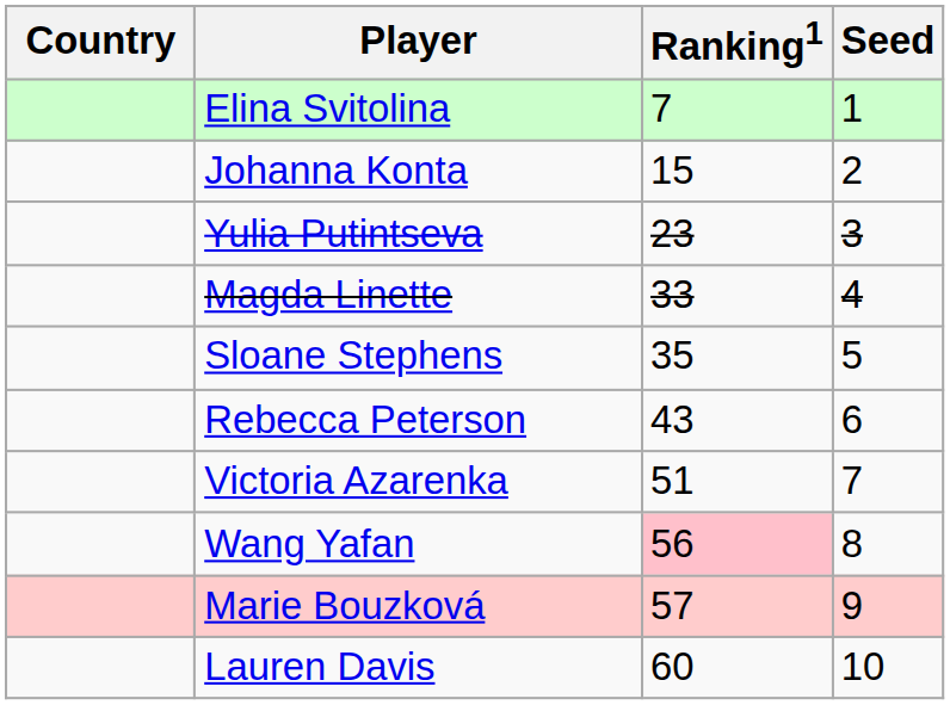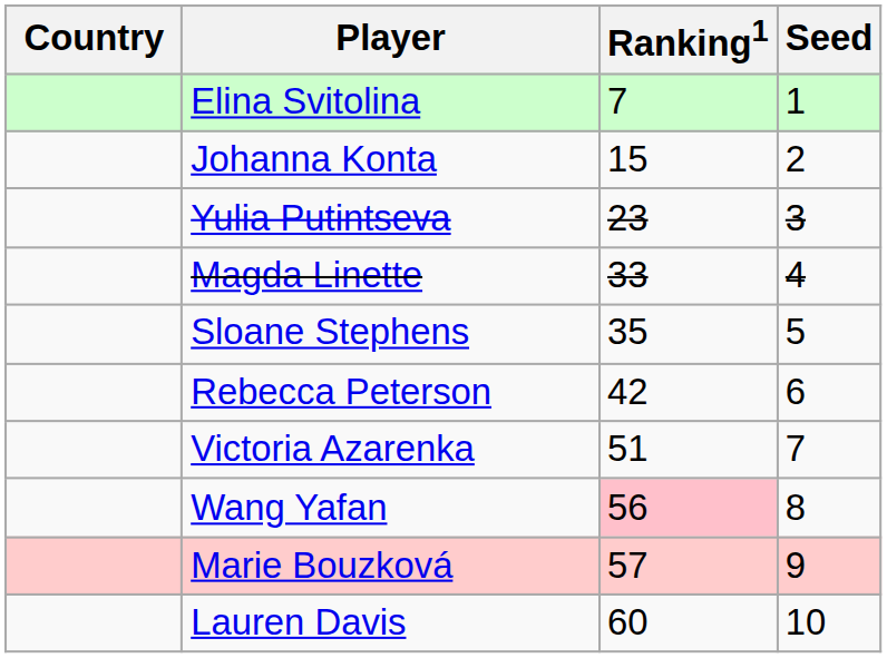 <table class="sortable wikitable">
 <tr>
 <th width="70">Country</th>
 <th width="175">Player</th>
 <th>Ranking<sup>1</sup></th>
 <th>Seed</th>
 </tr>
 <tr style="background:#cfc;">
 <td></td>
 <td><a href='#'>Elina Svitolina</a></td>
 <td>7</td>
 <td>1</td>
 </tr>
 <tr>
 <td></td>
 <td><a href='#'>Johanna Konta</a></td>
 <td>15</td>
 <td>2</td>
 </tr>
 <tr>
 <td><s></s></td>
 <td><a href='#'><s>Yulia Putintseva</s></a></td>
 <td><s>23</s></td>
 <td><s>3</s></td>
 </tr>
 <tr>
 <td><s></s></td>
 <td><s><a href='#'>Magda Linette</a></s></td>
 <td><s>33</s></td>
 <td><s>4</s></td>
 </tr>
 <tr>
 <td></td>
 <td><a href='#'>Sloane Stephens</a></td>
 <td>35</td>
 <td>5</td>
 </tr>
 <tr>
 <td></td>
 <td><a href='#'>Rebecca Peterson</a></td>
-<td>43</td>
+<td>42</td>
 <td>6</td>
 </tr>
 <tr>
 <td></td>
 <td><a href='#'>Victoria Azarenka</a></td>
 <td>51</td>
 <td>7</td>
 </tr>
 <tr>
 <td></td>
 <td><a href='#'>Wang Yafan</a></td>
 <td style="background: pink;">56</td>
 <td>8</td>
 </tr>
 <tr style="background:#fcc;">
 <td></td>
 <td><a href='#'>Marie Bouzková</a></td>
 <td>57</td>
 <td>9</td>
 </tr>
 <tr>
 <td></td>
 <td><a href='#'>Lauren Davis</a></td>
 <td>60</td>
 <td>10</td>
 </tr>
 </table>
